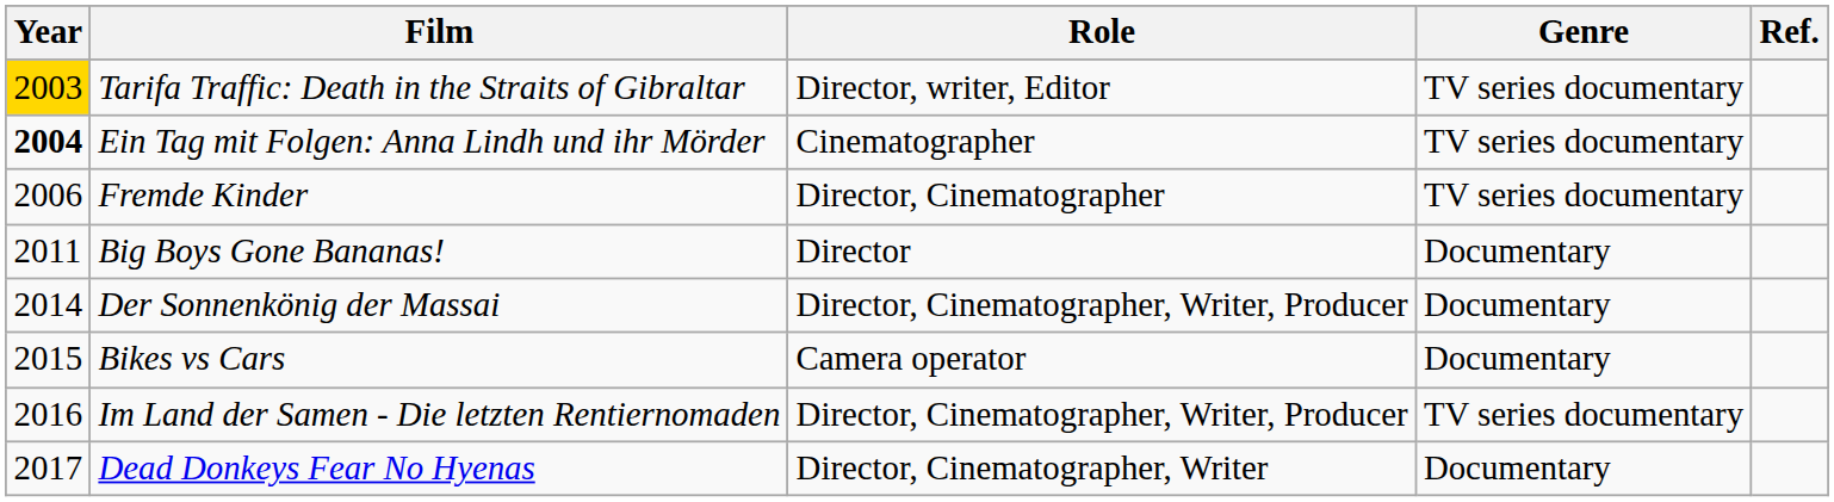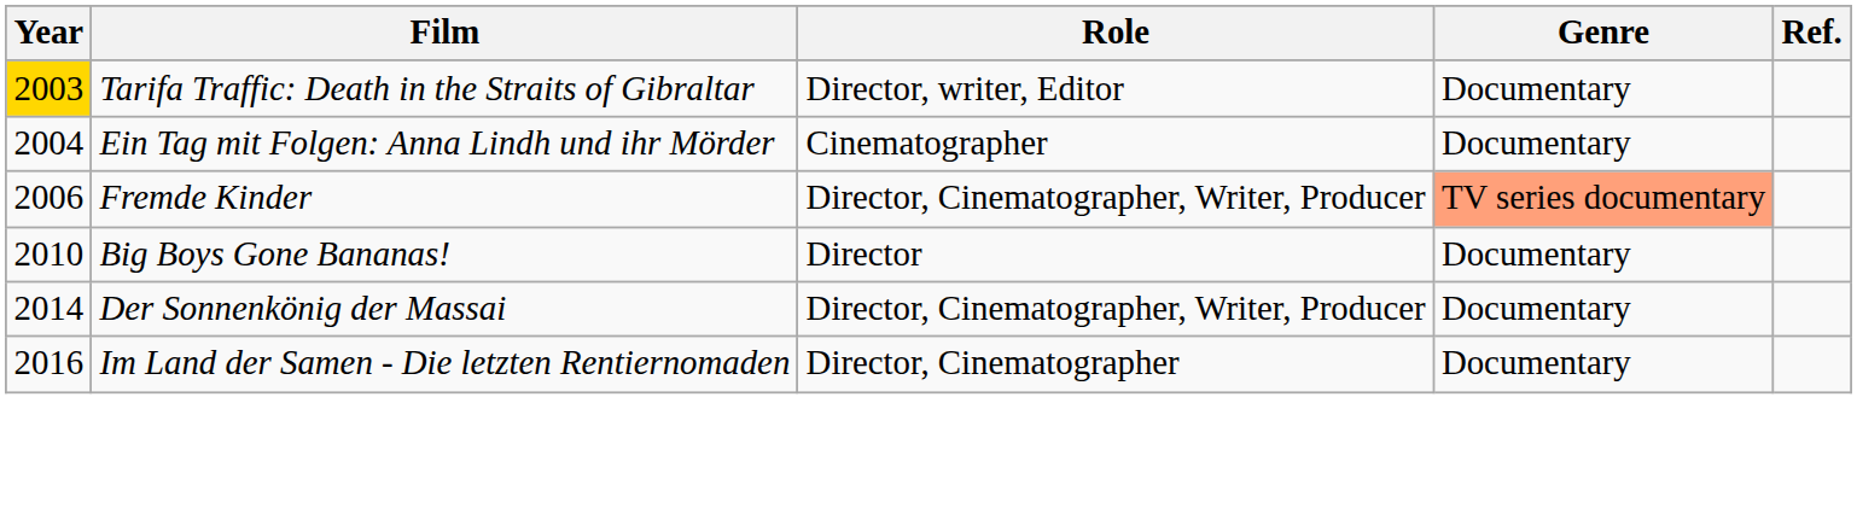 <table class="wikitable">
 <tr>
 <th>Year</th>
 <th>Film</th>
 <th>Role</th>
 <th>Genre</th>
 <th>Ref.</th>
 </tr>
 <tr>
 <td style="background: gold;">2003</td>
 <td><em>Tarifa Traffic: Death in the Straits of Gibraltar</em></td>
 <td>Director, writer, Editor</td>
-<td>TV series documentary</td>
+<td>Documentary</td>
 <td></td>
 </tr>
 <tr>
-<td><strong>2004</strong></td>
+<td>2004</td>
 <td><em>Ein Tag mit Folgen: Anna Lindh und ihr Mörder</em></td>
 <td>Cinematographer</td>
-<td>TV series documentary</td>
+<td>Documentary</td>
 <td></td>
 </tr>
 <tr>
 <td>2006</td>
 <td><em>Fremde Kinder</em></td>
-<td>Director, Cinematographer</td>
-<td>TV series documentary</td>
+<td>Director, Cinematographer, Writer, Producer</td>
+<td style="background: lightsalmon;">TV series documentary</td>
 <td></td>
 </tr>
 <tr>
-<td>2011</td>
+<td>2010</td>
 <td><em>Big Boys Gone Bananas!</em></td>
 <td>Director</td>
 <td>Documentary</td>
 <td></td>
 </tr>
 <tr>
 <td>2014</td>
 <td><em>Der Sonnenkönig der Massai</em></td>
 <td>Director, Cinematographer, Writer, Producer</td>
 <td>Documentary</td>
 <td></td>
 </tr>
 <tr>
-<td>2015</td>
-<td><em>Bikes vs Cars</em></td>
-<td>Camera operator</td>
-<td>Documentary</td>
-<td></td>
-</tr>
-<tr>
 <td>2016</td>
 <td><em>Im Land der Samen - Die letzten Rentiernomaden</em></td>
-<td>Director, Cinematographer, Writer, Producer</td>
-<td>TV series documentary</td>
-<td></td>
-</tr>
-<tr>
-<td>2017</td>
-<td><em><a href='#'>Dead Donkeys Fear No Hyenas</a></em></td>
-<td>Director, Cinematographer, Writer</td>
+<td>Director, Cinematographer</td>
 <td>Documentary</td>
 <td></td>
 </tr>
 </table>
